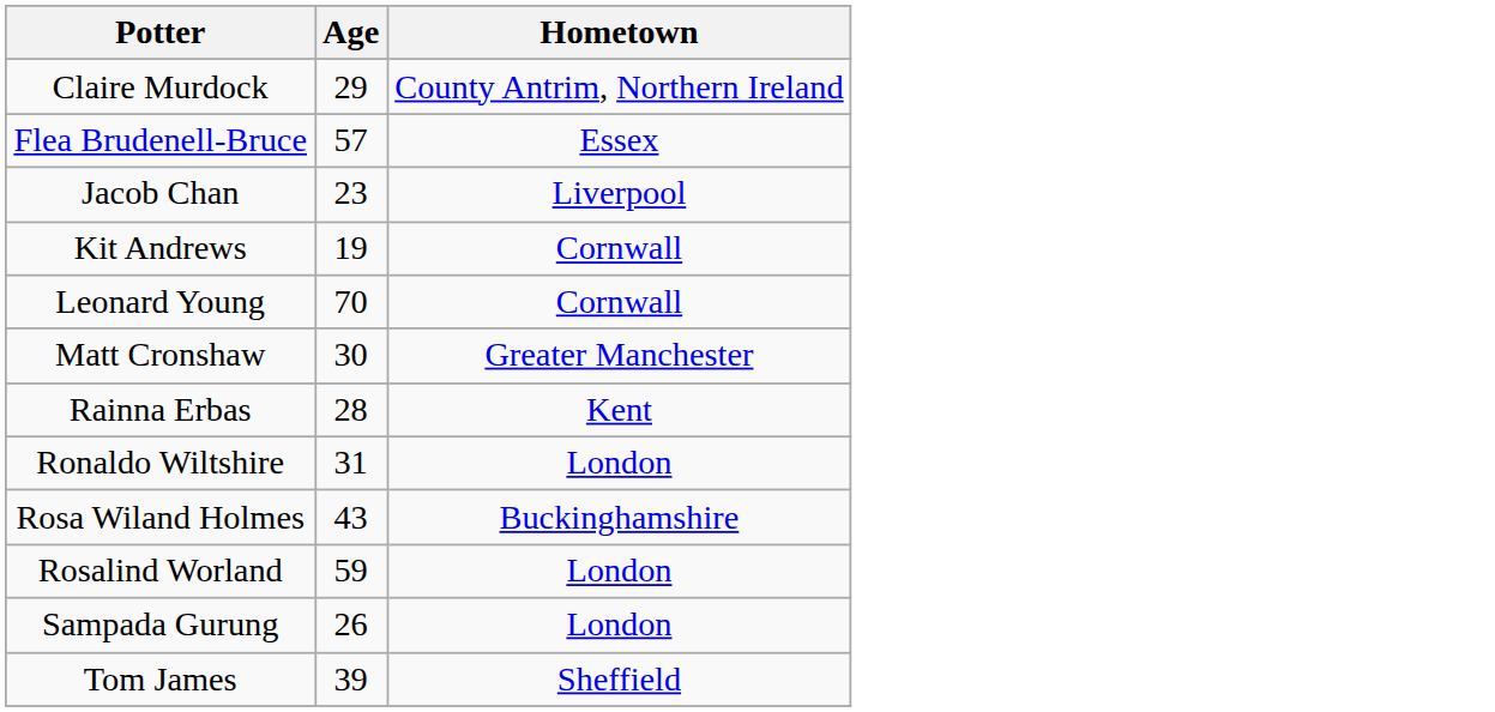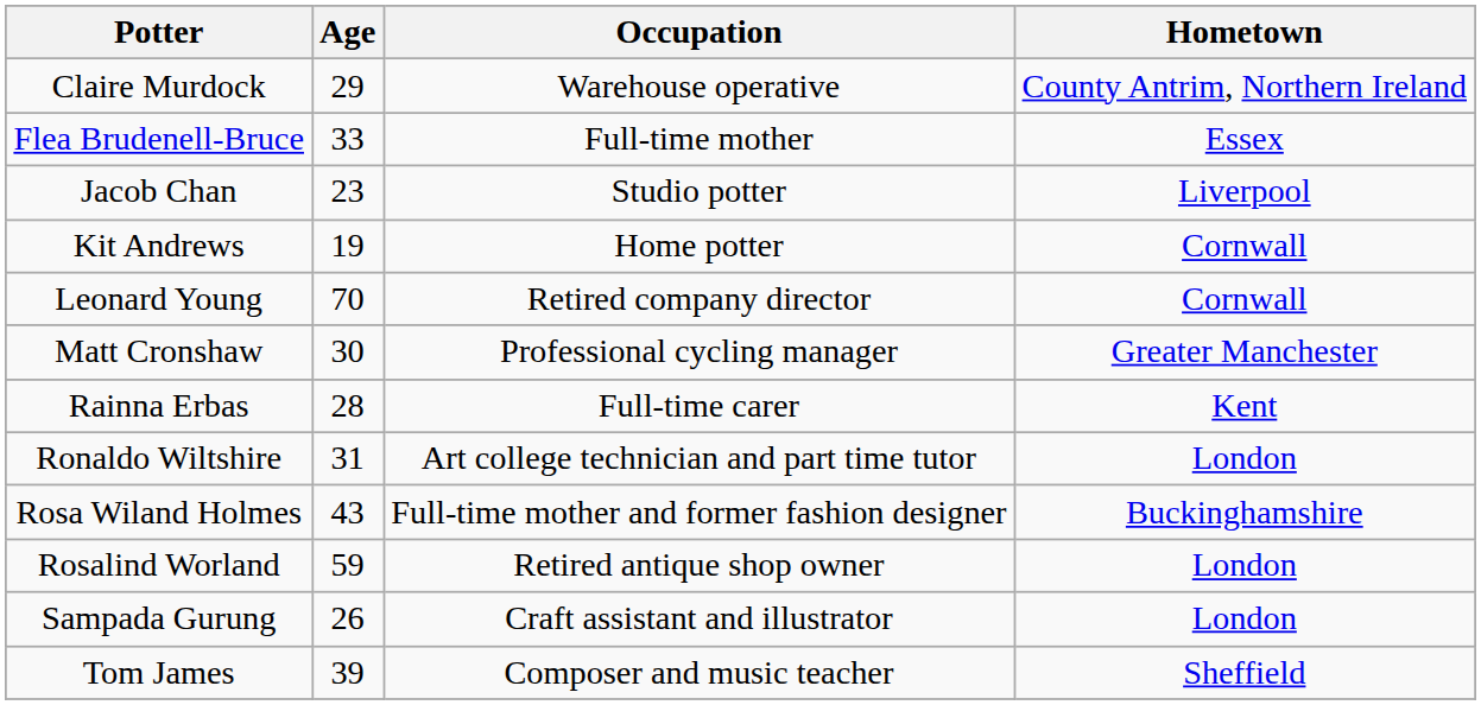 <table class="wikitable" style="text-align:center">
 <tr>
 <th>Potter</th>
 <th>Age</th>
+<th>Occupation</th>
 <th>Hometown</th>
 </tr>
 <tr>
 <td>Claire Murdock</td>
 <td>29</td>
+<td>Warehouse operative</td>
 <td><a href='#'>County Antrim</a>, <a href='#'>Northern Ireland</a></td>
 </tr>
 <tr>
 <td><a href='#'>Flea Brudenell-Bruce</a></td>
-<td>57</td>
+<td>33</td>
+<td>Full-time mother</td>
 <td><a href='#'>Essex</a></td>
 </tr>
 <tr>
 <td>Jacob Chan</td>
 <td>23</td>
+<td>Studio potter</td>
 <td><a href='#'>Liverpool</a></td>
 </tr>
 <tr>
 <td>Kit Andrews</td>
 <td>19</td>
+<td>Home potter</td>
 <td><a href='#'>Cornwall</a></td>
 </tr>
 <tr>
 <td>Leonard Young</td>
 <td>70</td>
+<td>Retired company director</td>
 <td><a href='#'>Cornwall</a></td>
 </tr>
 <tr>
 <td>Matt Cronshaw</td>
 <td>30</td>
+<td>Professional cycling manager</td>
 <td><a href='#'>Greater Manchester</a></td>
 </tr>
 <tr>
 <td>Rainna Erbas</td>
 <td>28</td>
+<td>Full-time carer</td>
 <td><a href='#'>Kent</a></td>
 </tr>
 <tr>
 <td>Ronaldo Wiltshire</td>
 <td>31</td>
+<td>Art college technician and part time tutor</td>
 <td><a href='#'>London</a></td>
 </tr>
 <tr>
 <td>Rosa Wiland Holmes</td>
 <td>43</td>
+<td>Full-time mother and former fashion designer</td>
 <td><a href='#'>Buckinghamshire</a></td>
 </tr>
 <tr>
 <td>Rosalind Worland</td>
 <td>59</td>
+<td>Retired antique shop owner</td>
 <td><a href='#'>London</a></td>
 </tr>
 <tr>
 <td>Sampada Gurung</td>
 <td>26</td>
+<td>Craft assistant and illustrator</td>
 <td><a href='#'>London</a></td>
 </tr>
 <tr>
 <td>Tom James</td>
 <td>39</td>
+<td>Composer and music teacher</td>
 <td><a href='#'>Sheffield</a></td>
 </tr>
 </table>
